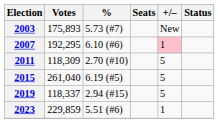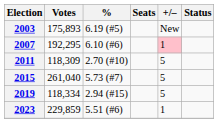 <table class="wikitable" text-align:left;">
 <tr>
 <th>Election</th>
 <th>Votes</th>
 <th>%</th>
 <th>Seats</th>
 <th>+/–</th>
 <th>Status</th>
 </tr>
 <tr>
 <th><a href='#'>2003</a></th>
 <td>175,893</td>
-<td>5.73 (#7)</td>
+<td>6.19 (#5)</td>
 <td></td>
 <td>New</td>
 <td></td>
 </tr>
 <tr>
 <th><a href='#'>2007</a></th>
 <td>192,295</td>
 <td>6.10 (#6)</td>
 <td></td>
 <td style="background: pink;"> 1</td>
 <td></td>
 </tr>
 <tr>
 <th><a href='#'>2011</a></th>
 <td>118,309</td>
 <td>2.70 (#10)</td>
 <td></td>
 <td> 5</td>
 <td></td>
 </tr>
 <tr>
 <th><a href='#'>2015</a></th>
 <td>261,040</td>
-<td>6.19 (#5)</td>
+<td>5.73 (#7)</td>
 <td></td>
 <td> 5</td>
 <td></td>
 </tr>
 <tr>
 <th><a href='#'>2019</a></th>
-<td>118,337</td>
+<td>118,334</td>
 <td>2.94 (#15)</td>
 <td></td>
 <td> 5</td>
 <td></td>
 </tr>
 <tr>
 <th><a href='#'>2023</a></th>
 <td>229,859</td>
 <td>5.51 (#6)</td>
 <td></td>
 <td> 1</td>
 <td></td>
 </tr>
 <tr>
 </tr>
 </table>
